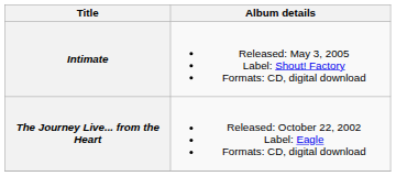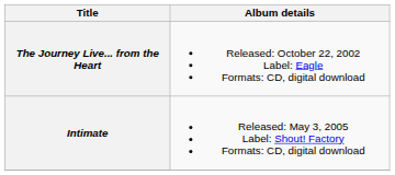 <table class="wikitable plainrowheaders" style="text-align:center;" border="1">
 <tr>
 <th scope="col" rowspan="1" style="width:15em;">Title</th>
 <th scope="col" rowspan="1" style="width:20em;">Album details</th>
 </tr>
 <tr>
+<th scope="row"><em>The Journey Live... from the Heart</em></th>
+<td><br><ul><li>Released: October 22, 2002</li><li>Label: <a href='#'>Eagle</a></li><li>Formats: CD, digital download</li></ul></td>
+</tr>
+<tr>
 <th scope="row"><em>Intimate</em></th>
 <td><br><ul><li>Released: May 3, 2005</li><li>Label: <a href='#'>Shout! Factory</a></li><li>Formats: CD, digital download</li></ul></td>
 </tr>
 <tr>
-<th scope="row"><em>The Journey Live... from the Heart</em></th>
-<td><br><ul><li>Released: October 22, 2002</li><li>Label: <a href='#'>Eagle</a></li><li>Formats: CD, digital download</li></ul></td>
-</tr>
-<tr>
 </tr>
 </table>
